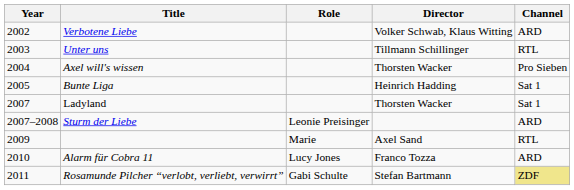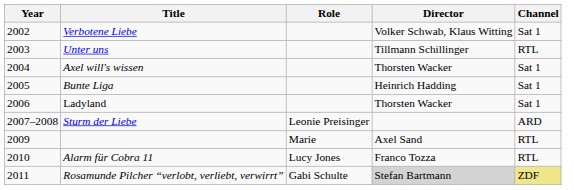 <table class="wikitable sortable">
 <tr>
 <th>Year</th>
 <th>Title</th>
 <th>Role</th>
 <th>Director</th>
 <th>Channel</th>
 </tr>
 <tr>
 <td>2002</td>
 <td><em><a href='#'>Verbotene Liebe</a></em></td>
 <td></td>
 <td>Volker Schwab, Klaus Witting</td>
-<td>ARD</td>
+<td>Sat 1</td>
 </tr>
 <tr>
 <td>2003</td>
 <td><em><a href='#'>Unter uns</a></em></td>
 <td></td>
 <td>Tillmann Schillinger</td>
 <td>RTL</td>
 </tr>
 <tr>
 <td>2004</td>
 <td><em>Axel will's wissen</em></td>
 <td></td>
 <td>Thorsten Wacker</td>
-<td>Pro Sieben</td>
+<td>Sat 1</td>
 </tr>
 <tr>
 <td>2005</td>
 <td><em>Bunte Liga</em></td>
 <td></td>
 <td>Heinrich Hadding</td>
 <td>Sat 1</td>
 </tr>
 <tr>
-<td>2007</td>
+<td>2006</td>
 <td>Ladyland</td>
 <td></td>
 <td>Thorsten Wacker</td>
 <td>Sat 1</td>
 </tr>
 <tr>
 <td>2007–2008</td>
 <td><em><a href='#'>Sturm der Liebe</a></em></td>
 <td>Leonie Preisinger</td>
 <td></td>
 <td>ARD</td>
 </tr>
 <tr>
 <td>2009</td>
 <td><em></em></td>
 <td>Marie</td>
 <td>Axel Sand</td>
 <td>RTL</td>
 </tr>
 <tr>
 <td>2010</td>
 <td><em>Alarm für Cobra 11</em></td>
 <td>Lucy Jones</td>
 <td>Franco Tozza</td>
-<td>ARD</td>
+<td>RTL</td>
 </tr>
 <tr>
 <td>2011</td>
 <td><em>Rosamunde Pilcher “verlobt, verliebt, verwirrt”</em></td>
 <td>Gabi Schulte</td>
-<td>Stefan Bartmann</td>
+<td style="background: lightgrey;">Stefan Bartmann</td>
 <td style="background: khaki;">ZDF</td>
 </tr>
 </table>
